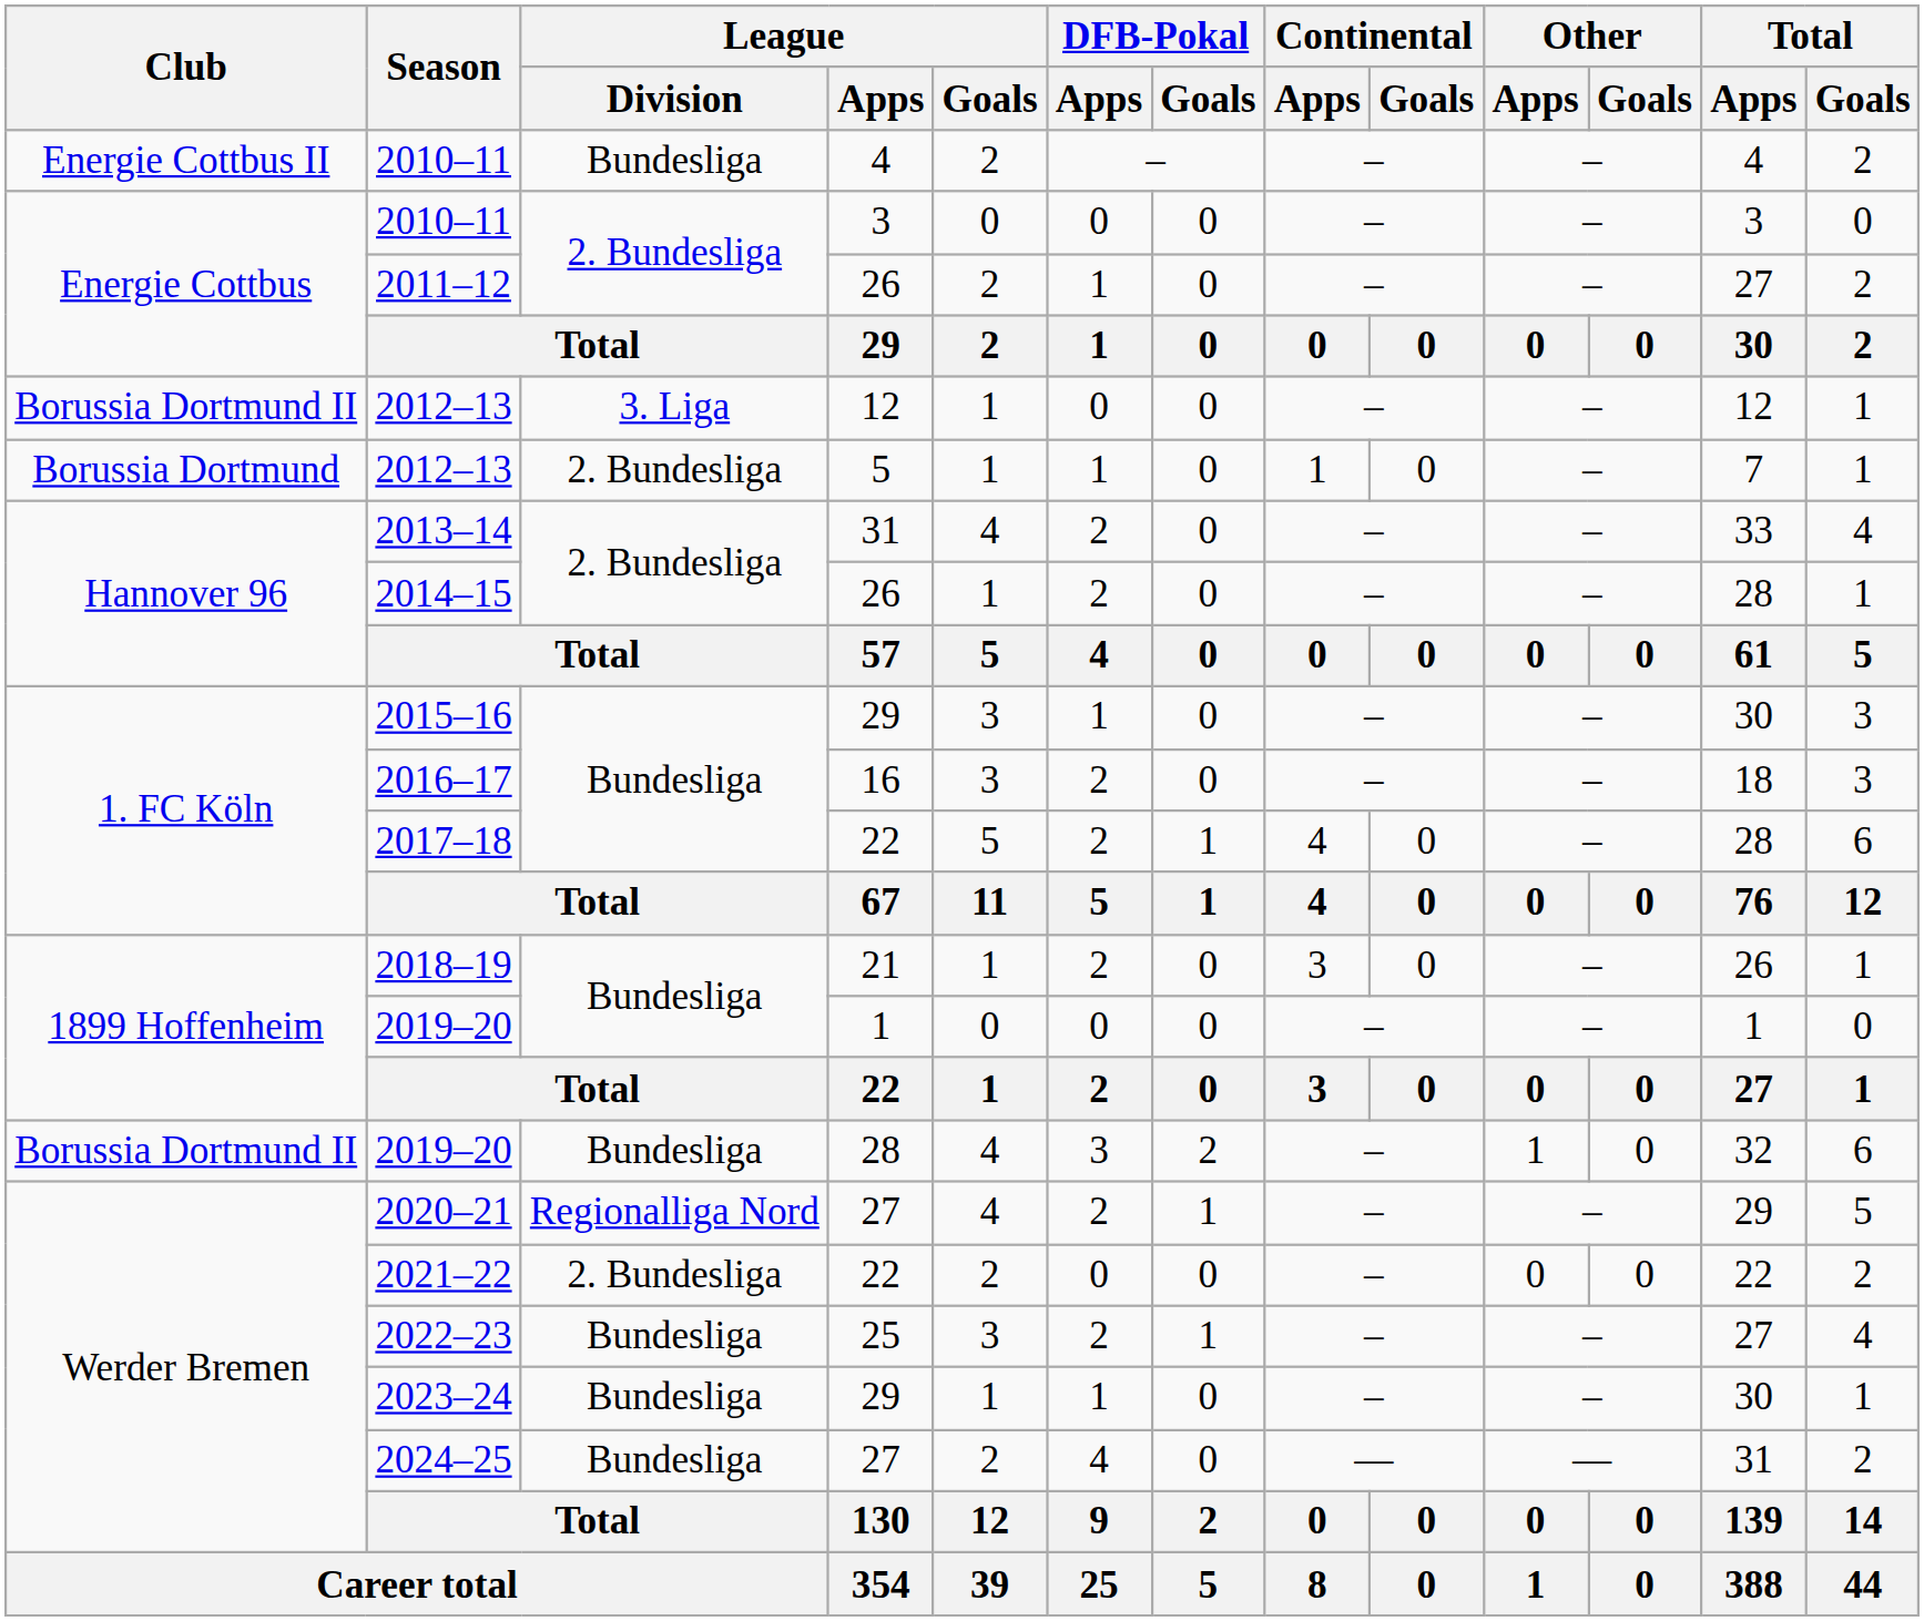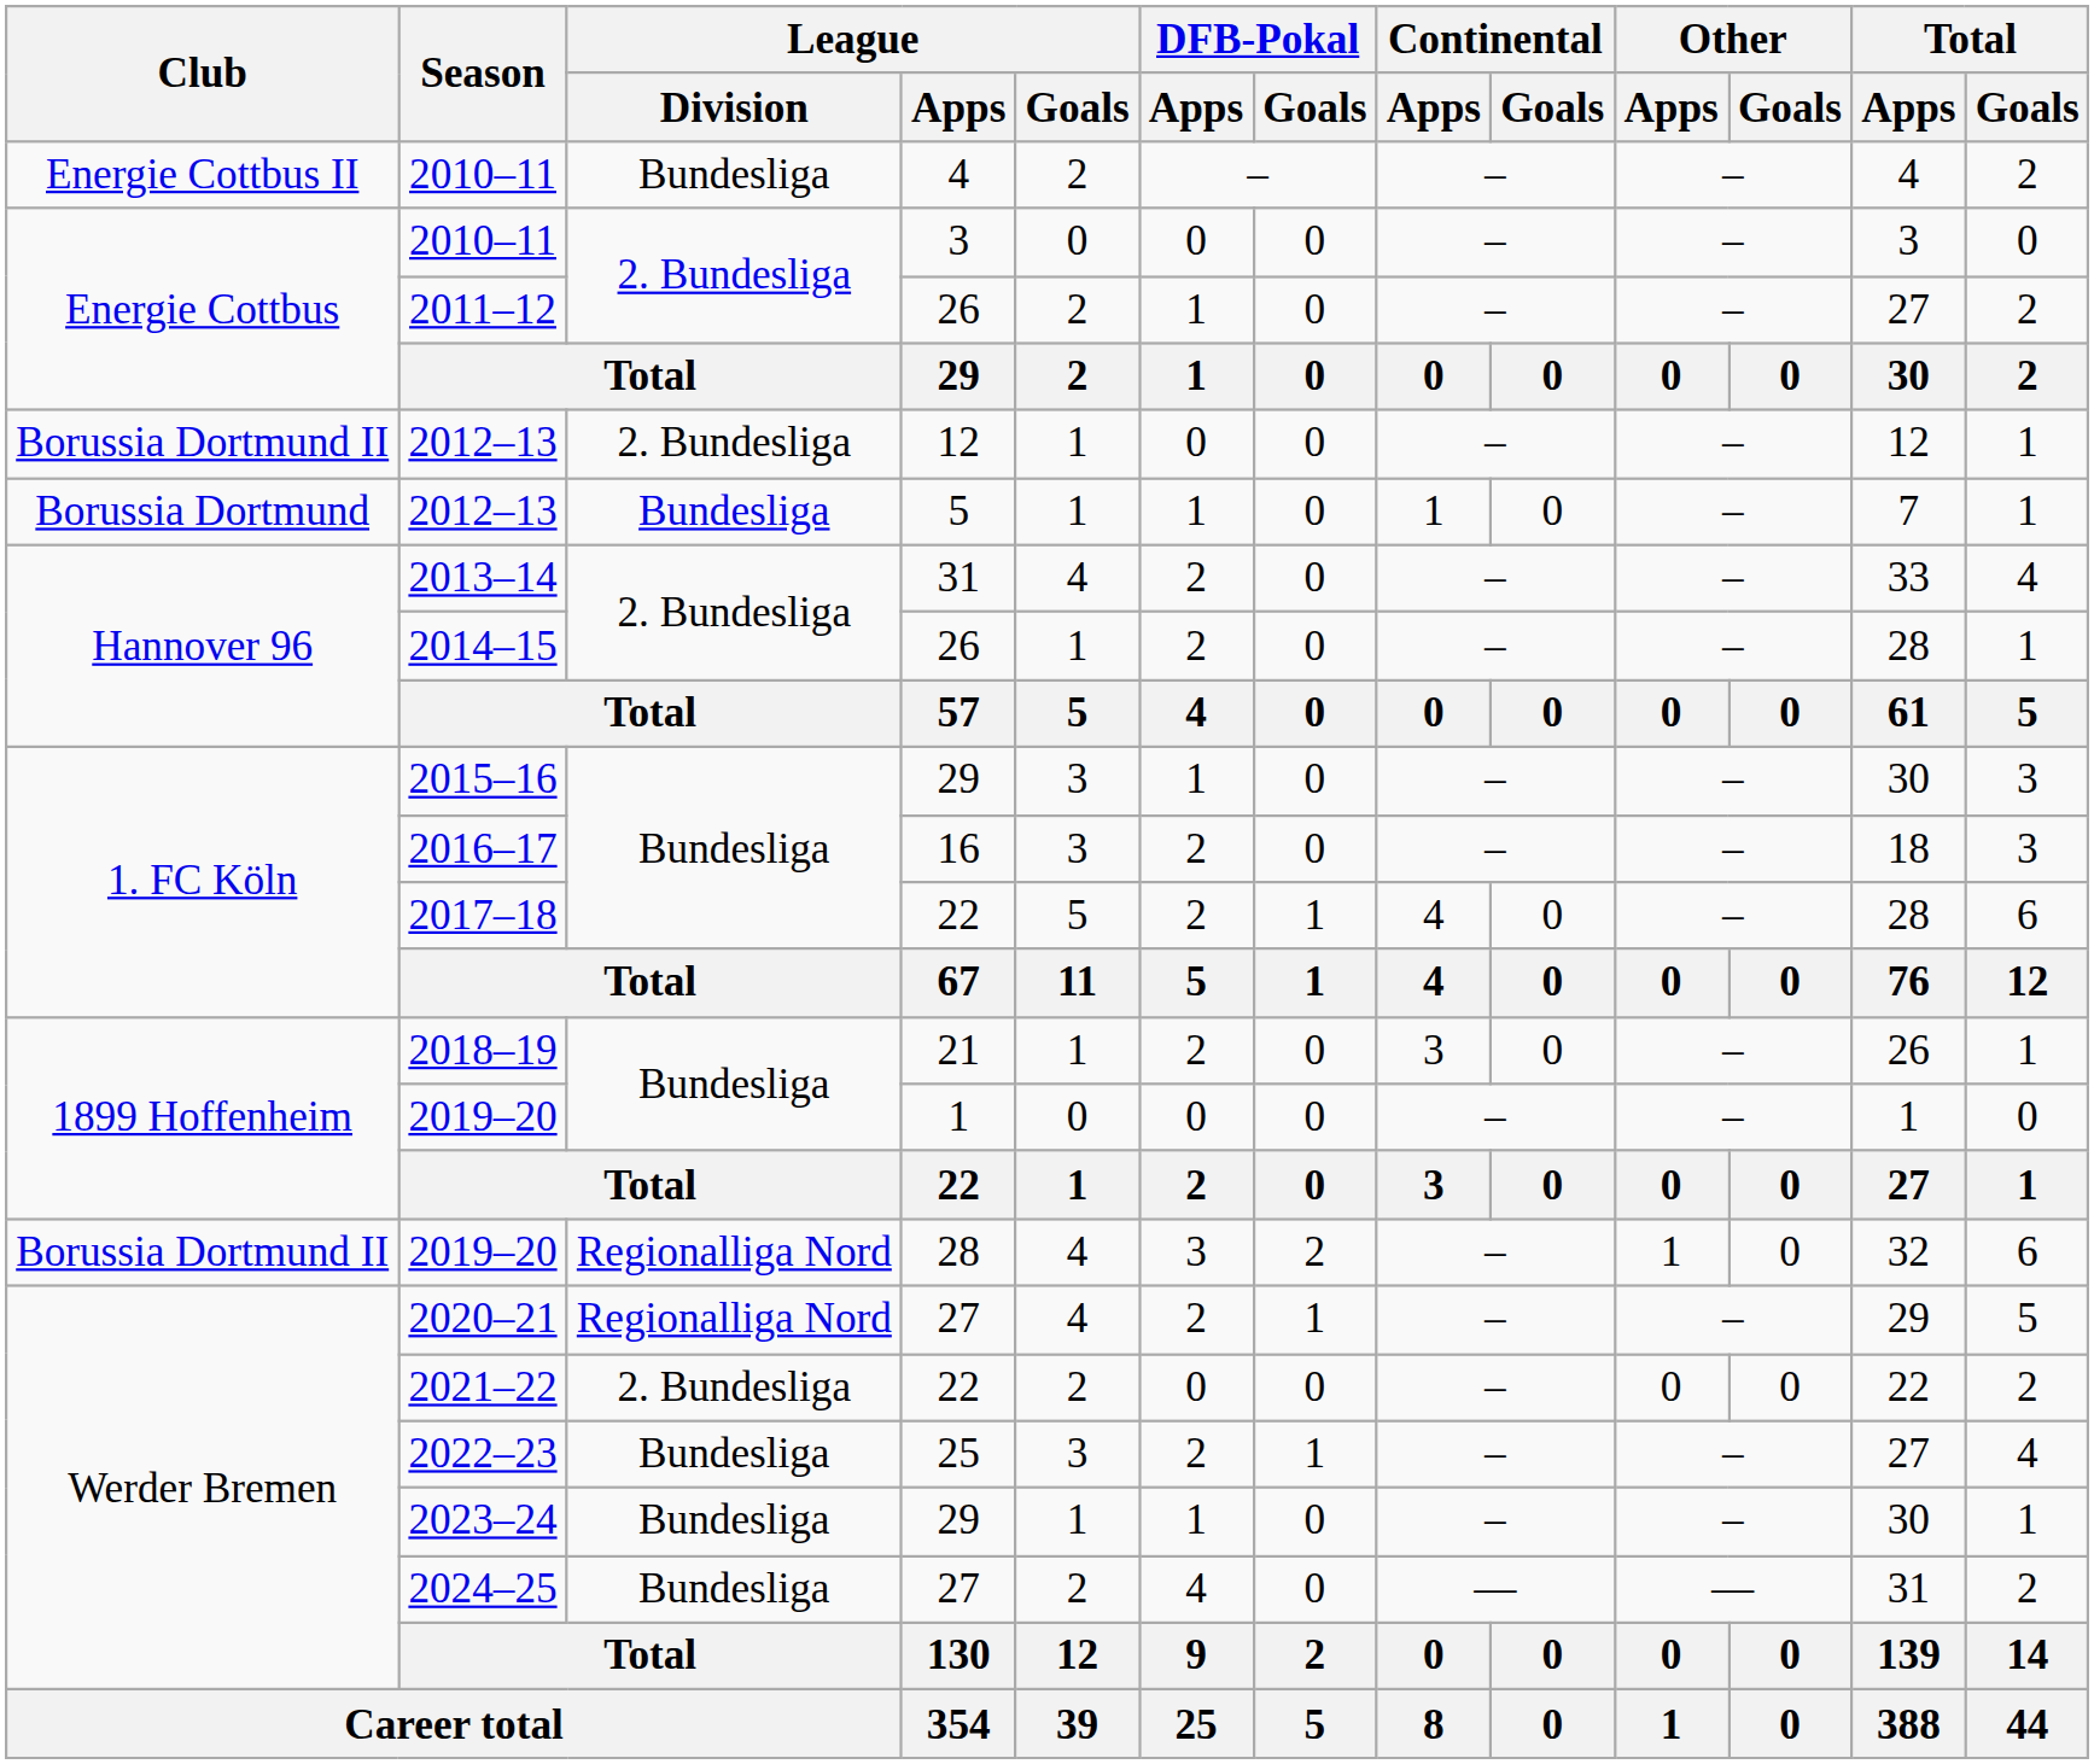 <table class="wikitable" style="text-align: center">
 <tr>
 <th rowspan="2">Club</th>
 <th rowspan="2">Season</th>
 <th colspan="3">League</th>
 <th colspan="2"><a href='#'>DFB-Pokal</a></th>
 <th colspan="2">Continental</th>
 <th colspan="2">Other</th>
 <th colspan="2">Total</th>
 </tr>
 <tr>
 <th>Division</th>
 <th>Apps</th>
 <th>Goals</th>
 <th>Apps</th>
 <th>Goals</th>
 <th>Apps</th>
 <th>Goals</th>
 <th>Apps</th>
 <th>Goals</th>
 <th>Apps</th>
 <th>Goals</th>
 </tr>
 <tr>
 <td><a href='#'>Energie Cottbus II</a></td>
 <td><a href='#'>2010–11</a></td>
 <td>Bundesliga</td>
 <td>4</td>
 <td>2</td>
 <td colspan="2">–</td>
 <td colspan="2">–</td>
 <td colspan="2">–</td>
 <td>4</td>
 <td>2</td>
 </tr>
 <tr>
 <td rowspan="3"><a href='#'>Energie Cottbus</a></td>
 <td><a href='#'>2010–11</a></td>
 <td rowspan="2"><a href='#'>2. Bundesliga</a></td>
 <td>3</td>
 <td>0</td>
 <td>0</td>
 <td>0</td>
 <td colspan="2">–</td>
 <td colspan="2">–</td>
 <td>3</td>
 <td>0</td>
 </tr>
 <tr>
 <td><a href='#'>2011–12</a></td>
 <td>26</td>
 <td>2</td>
 <td>1</td>
 <td>0</td>
 <td colspan="2">–</td>
 <td colspan="2">–</td>
 <td>27</td>
 <td>2</td>
 </tr>
 <tr>
 <th colspan="2">Total</th>
 <th>29</th>
 <th>2</th>
 <th>1</th>
 <th>0</th>
 <th>0</th>
 <th>0</th>
 <th>0</th>
 <th>0</th>
 <th>30</th>
 <th>2</th>
 </tr>
 <tr>
 <td><a href='#'>Borussia Dortmund II</a></td>
 <td><a href='#'>2012–13</a></td>
-<td><a href='#'>3. Liga</a></td>
+<td>2. Bundesliga</td>
 <td>12</td>
 <td>1</td>
 <td>0</td>
 <td>0</td>
 <td colspan="2">–</td>
 <td colspan="2">–</td>
 <td>12</td>
 <td>1</td>
 </tr>
 <tr>
 <td><a href='#'>Borussia Dortmund</a></td>
 <td><a href='#'>2012–13</a></td>
-<td>2. Bundesliga</td>
+<td><a href='#'>Bundesliga</a></td>
 <td>5</td>
 <td>1</td>
 <td>1</td>
 <td>0</td>
 <td>1</td>
 <td>0</td>
 <td colspan="2">–</td>
 <td>7</td>
 <td>1</td>
 </tr>
 <tr>
 <td rowspan="3"><a href='#'>Hannover 96</a></td>
 <td><a href='#'>2013–14</a></td>
 <td rowspan="2">2. Bundesliga</td>
 <td>31</td>
 <td>4</td>
 <td>2</td>
 <td>0</td>
 <td colspan="2">–</td>
 <td colspan="2">–</td>
 <td>33</td>
 <td>4</td>
 </tr>
 <tr>
 <td><a href='#'>2014–15</a></td>
 <td>26</td>
 <td>1</td>
 <td>2</td>
 <td>0</td>
 <td colspan="2">–</td>
 <td colspan="2">–</td>
 <td>28</td>
 <td>1</td>
 </tr>
 <tr>
 <th colspan="2">Total</th>
 <th>57</th>
 <th>5</th>
 <th>4</th>
 <th>0</th>
 <th>0</th>
 <th>0</th>
 <th>0</th>
 <th>0</th>
 <th>61</th>
 <th>5</th>
 </tr>
 <tr>
 <td rowspan="4"><a href='#'>1. FC Köln</a></td>
 <td><a href='#'>2015–16</a></td>
 <td rowspan="3">Bundesliga</td>
 <td>29</td>
 <td>3</td>
 <td>1</td>
 <td>0</td>
 <td colspan="2">–</td>
 <td colspan="2">–</td>
 <td>30</td>
 <td>3</td>
 </tr>
 <tr>
 <td><a href='#'>2016–17</a></td>
 <td>16</td>
 <td>3</td>
 <td>2</td>
 <td>0</td>
 <td colspan="2">–</td>
 <td colspan="2">–</td>
 <td>18</td>
 <td>3</td>
 </tr>
 <tr>
 <td><a href='#'>2017–18</a></td>
 <td>22</td>
 <td>5</td>
 <td>2</td>
 <td>1</td>
 <td>4</td>
 <td>0</td>
 <td colspan="2">–</td>
 <td>28</td>
 <td>6</td>
 </tr>
 <tr>
 <th colspan="2">Total</th>
 <th>67</th>
 <th>11</th>
 <th>5</th>
 <th>1</th>
 <th>4</th>
 <th>0</th>
 <th>0</th>
 <th>0</th>
 <th>76</th>
 <th>12</th>
 </tr>
 <tr>
 <td rowspan="3"><a href='#'>1899 Hoffenheim</a></td>
 <td><a href='#'>2018–19</a></td>
 <td rowspan="2">Bundesliga</td>
 <td>21</td>
 <td>1</td>
 <td>2</td>
 <td>0</td>
 <td>3</td>
 <td>0</td>
 <td colspan="2">–</td>
 <td>26</td>
 <td>1</td>
 </tr>
 <tr>
 <td><a href='#'>2019–20</a></td>
 <td>1</td>
 <td>0</td>
 <td>0</td>
 <td>0</td>
 <td colspan="2">–</td>
 <td colspan="2">–</td>
 <td>1</td>
 <td>0</td>
 </tr>
 <tr>
 <th colspan="2">Total</th>
 <th>22</th>
 <th>1</th>
 <th>2</th>
 <th>0</th>
 <th>3</th>
 <th>0</th>
 <th>0</th>
 <th>0</th>
 <th>27</th>
 <th>1</th>
 </tr>
 <tr>
 <td><a href='#'>Borussia Dortmund II</a></td>
 <td><a href='#'>2019–20</a></td>
-<td>Bundesliga</td>
+<td><a href='#'>Regionalliga Nord</a></td>
 <td>28</td>
 <td>4</td>
 <td>3</td>
 <td>2</td>
 <td colspan="2">–</td>
 <td>1</td>
 <td>0</td>
 <td>32</td>
 <td>6</td>
 </tr>
 <tr>
 <td rowspan="6">Werder Bremen</td>
 <td><a href='#'>2020–21</a></td>
 <td><a href='#'>Regionalliga Nord</a></td>
 <td>27</td>
 <td>4</td>
 <td>2</td>
 <td>1</td>
 <td colspan="2">–</td>
 <td colspan="2">–</td>
 <td>29</td>
 <td>5</td>
 </tr>
 <tr>
 <td><a href='#'>2021–22</a></td>
 <td>2. Bundesliga</td>
 <td>22</td>
 <td>2</td>
 <td>0</td>
 <td>0</td>
 <td colspan="2">–</td>
 <td>0</td>
 <td>0</td>
 <td>22</td>
 <td>2</td>
 </tr>
 <tr>
 <td><a href='#'>2022–23</a></td>
 <td>Bundesliga</td>
 <td>25</td>
 <td>3</td>
 <td>2</td>
 <td>1</td>
 <td colspan="2">–</td>
 <td colspan="2">–</td>
 <td>27</td>
 <td>4</td>
 </tr>
 <tr>
 <td><a href='#'>2023–24</a></td>
 <td>Bundesliga</td>
 <td>29</td>
 <td>1</td>
 <td>1</td>
 <td>0</td>
 <td colspan="2">–</td>
 <td colspan="2">–</td>
 <td>30</td>
 <td>1</td>
 </tr>
 <tr>
 <td><a href='#'>2024–25</a></td>
 <td>Bundesliga</td>
 <td>27</td>
 <td>2</td>
 <td>4</td>
 <td>0</td>
 <td colspan="2">—</td>
 <td colspan="2">—</td>
 <td>31</td>
 <td>2</td>
 </tr>
 <tr>
 <th colspan="2">Total</th>
 <th>130</th>
 <th>12</th>
 <th>9</th>
 <th>2</th>
 <th>0</th>
 <th>0</th>
 <th>0</th>
 <th>0</th>
 <th>139</th>
 <th>14</th>
 </tr>
 <tr>
 <th colspan="3">Career total</th>
 <th>354</th>
 <th>39</th>
 <th>25</th>
 <th>5</th>
 <th>8</th>
 <th>0</th>
 <th>1</th>
 <th>0</th>
 <th>388</th>
 <th>44</th>
 </tr>
 </table>
